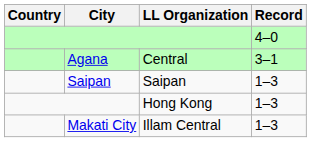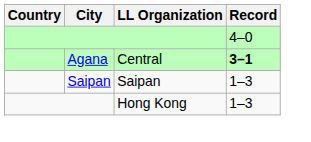 <table class="wikitable">
 <tr>
 <th>Country</th>
 <th>City</th>
 <th>LL Organization</th>
 <th>Record</th>
 </tr>
 <tr bgcolor=#bbffbb>
 <td colspan="3"><strong></strong></td>
 <td>4–0</td>
 </tr>
 <tr bgcolor=#bbffbb>
 <td><strong></strong></td>
 <td><a href='#'>Agana</a></td>
 <td>Central</td>
-<td>3–1</td>
+<td><strong>3–1</strong></td>
 </tr>
 <tr>
 <td><strong></strong></td>
 <td><a href='#'>Saipan</a></td>
 <td>Saipan</td>
 <td>1–3</td>
 </tr>
 <tr>
 <td colspan="2"><strong></strong></td>
 <td>Hong Kong</td>
 <td>1–3</td>
 </tr>
-<tr>
-<td><strong></strong></td>
-<td><a href='#'>Makati City</a></td>
-<td>Illam Central</td>
-<td>1–3</td>
-</tr>
 </table>
